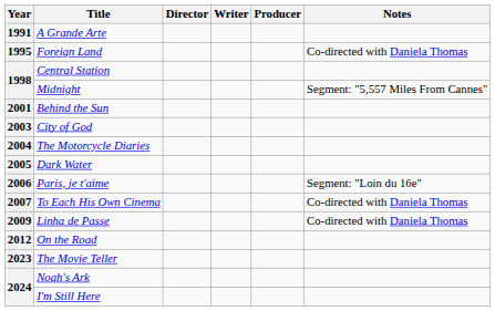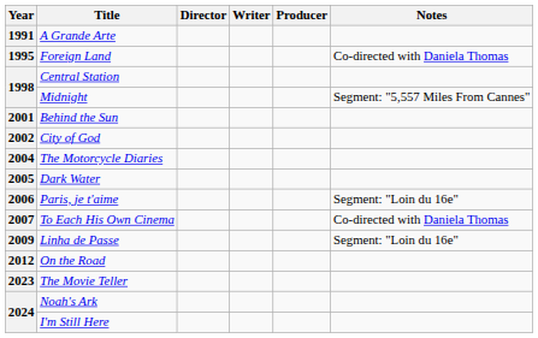 <table class="wikitable">
 <tr>
 <th>Year</th>
 <th>Title</th>
 <th>Director</th>
 <th>Writer</th>
 <th>Producer</th>
 <th>Notes</th>
 </tr>
 <tr>
 <th style="text-align:center;">1991</th>
 <td><em><a href='#'>A Grande Arte</a></em></td>
 <td></td>
 <td></td>
 <td></td>
 <td></td>
 </tr>
 <tr>
 <th style="text-align:center;">1995</th>
 <td><em><a href='#'>Foreign Land</a></em></td>
 <td></td>
 <td></td>
 <td></td>
 <td colspan="2">Co-directed with <a href='#'>Daniela Thomas</a></td>
 </tr>
 <tr>
 <th rowspan="2", style="text-align:center;">1998</th>
 <td><em><a href='#'>Central Station</a></em></td>
 <td></td>
 <td></td>
 <td></td>
 <td></td>
 </tr>
 <tr>
 <td><em><a href='#'>Midnight</a></em></td>
 <td></td>
 <td></td>
 <td></td>
 <td>Segment: "5,557 Miles From Cannes"</td>
 </tr>
 <tr>
 <th style="text-align:center;">2001</th>
 <td><em><a href='#'>Behind the Sun</a></em></td>
 <td></td>
 <td></td>
 <td></td>
 <td></td>
 </tr>
 <tr>
-<th style="text-align:center;">2003</th>
+<th style="text-align:center;">2002</th>
 <td><em><a href='#'>City of God</a></em></td>
 <td></td>
 <td></td>
 <td></td>
 <td></td>
 </tr>
 <tr>
 <th style="text-align:center;">2004</th>
 <td><em><a href='#'>The Motorcycle Diaries</a></em></td>
 <td></td>
 <td></td>
 <td></td>
 <td></td>
 </tr>
 <tr>
 <th style="text-align:center;">2005</th>
 <td><em><a href='#'>Dark Water</a></em></td>
 <td></td>
 <td></td>
 <td></td>
 <td></td>
 </tr>
 <tr>
 <th style="text-align:center;">2006</th>
 <td><em><a href='#'>Paris, je t'aime</a></em></td>
 <td></td>
 <td></td>
 <td></td>
 <td>Segment: "Loin du 16e"</td>
 </tr>
 <tr>
 <th style="text-align:center;">2007</th>
 <td><em><a href='#'>To Each His Own Cinema</a></em></td>
 <td></td>
 <td></td>
 <td></td>
 <td>Co-directed with <a href='#'>Daniela Thomas</a></td>
 </tr>
 <tr>
 <th style="text-align:center;">2009</th>
 <td colspan="1"><em><a href='#'>Linha de Passe</a></em></td>
 <td></td>
 <td></td>
 <td></td>
-<td>Co-directed with <a href='#'>Daniela Thomas</a></td>
+<td>Segment: "Loin du 16e"</td>
 </tr>
 <tr>
 <th style="text-align:center;">2012</th>
 <td><em><a href='#'>On the Road</a></em></td>
 <td></td>
 <td></td>
 <td></td>
 <td></td>
 </tr>
 <tr>
 <th style="text-align:center;">2023</th>
 <td><em><a href='#'>The Movie Teller</a></em></td>
 <td></td>
 <td></td>
 <td></td>
 <td></td>
 </tr>
 <tr>
 <th rowspan="2" style="text-align:center;">2024</th>
 <td><em><a href='#'>Noah's Ark</a></em></td>
 <td></td>
 <td></td>
 <td></td>
 <td></td>
 </tr>
 <tr>
 <td><em><a href='#'>I'm Still Here</a></em></td>
 <td></td>
 <td></td>
 <td></td>
 <td></td>
 </tr>
 </table>
